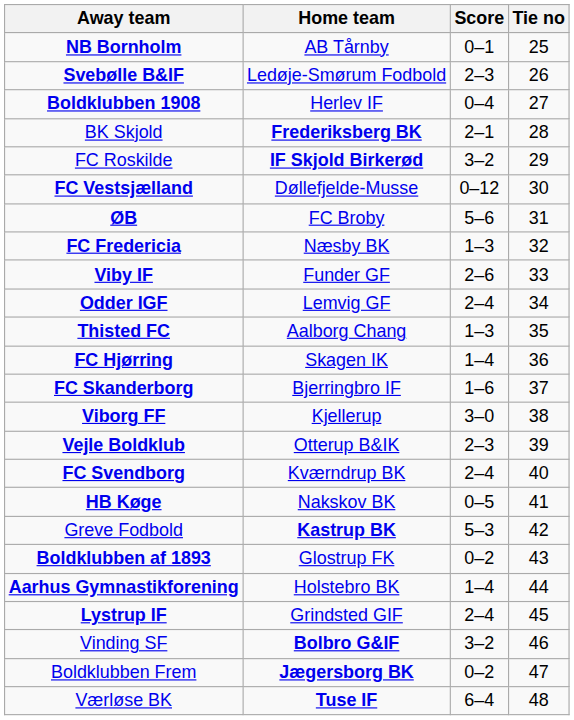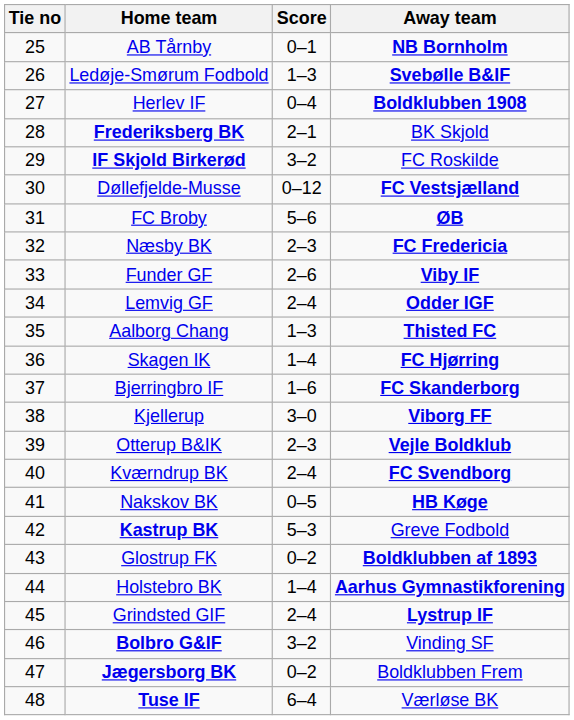 <table class="wikitable" style="text-align: center">
 <tr>
-<th>Away team</th>
+<th>Tie no</th>
 <th>Home team</th>
 <th>Score</th>
-<th>Tie no</th>
+<th>Away team</th>
 </tr>
 <tr>
-<td><strong><a href='#'>NB Bornholm</a></strong></td>
+<td>25</td>
 <td><a href='#'>AB Tårnby</a></td>
 <td>0–1</td>
-<td>25</td>
+<td><strong><a href='#'>NB Bornholm</a></strong></td>
 </tr>
 <tr>
+<td>26</td>
+<td><a href='#'>Ledøje-Smørum Fodbold</a></td>
+<td>1–3</td>
 <td><strong><a href='#'>Svebølle B&IF</a></strong></td>
-<td><a href='#'>Ledøje-Smørum Fodbold</a></td>
-<td>2–3</td>
-<td>26</td>
 </tr>
 <tr>
-<td><strong><a href='#'>Boldklubben 1908</a></strong></td>
+<td>27</td>
 <td><a href='#'>Herlev IF</a></td>
 <td>0–4</td>
-<td>27</td>
+<td><strong><a href='#'>Boldklubben 1908</a></strong></td>
 </tr>
 <tr>
-<td><a href='#'>BK Skjold</a></td>
+<td>28</td>
 <td><strong><a href='#'>Frederiksberg BK</a></strong></td>
 <td>2–1</td>
-<td>28</td>
+<td><a href='#'>BK Skjold</a></td>
 </tr>
 <tr>
-<td><a href='#'>FC Roskilde</a></td>
+<td>29</td>
 <td><strong><a href='#'>IF Skjold Birkerød</a></strong></td>
 <td>3–2</td>
-<td>29</td>
+<td><a href='#'>FC Roskilde</a></td>
 </tr>
 <tr>
-<td><strong><a href='#'>FC Vestsjælland</a></strong></td>
+<td>30</td>
 <td><a href='#'>Døllefjelde-Musse</a></td>
 <td>0–12</td>
-<td>30</td>
+<td><strong><a href='#'>FC Vestsjælland</a></strong></td>
 </tr>
 <tr>
-<td><strong><a href='#'>ØB</a></strong></td>
+<td>31</td>
 <td><a href='#'>FC Broby</a></td>
 <td>5–6</td>
-<td>31</td>
+<td><strong><a href='#'>ØB</a></strong></td>
 </tr>
 <tr>
+<td>32</td>
+<td><a href='#'>Næsby BK</a></td>
+<td>2–3</td>
 <td><strong><a href='#'>FC Fredericia</a></strong></td>
-<td><a href='#'>Næsby BK</a></td>
-<td>1–3</td>
-<td>32</td>
 </tr>
 <tr>
-<td><strong><a href='#'>Viby IF</a></strong></td>
+<td>33</td>
 <td><a href='#'>Funder GF</a></td>
 <td>2–6</td>
-<td>33</td>
+<td><strong><a href='#'>Viby IF</a></strong></td>
 </tr>
 <tr>
-<td><strong><a href='#'>Odder IGF</a></strong></td>
+<td>34</td>
 <td><a href='#'>Lemvig GF</a></td>
 <td>2–4</td>
-<td>34</td>
+<td><strong><a href='#'>Odder IGF</a></strong></td>
 </tr>
 <tr>
-<td><strong><a href='#'>Thisted FC</a></strong></td>
+<td>35</td>
 <td><a href='#'>Aalborg Chang</a></td>
 <td>1–3</td>
-<td>35</td>
+<td><strong><a href='#'>Thisted FC</a></strong></td>
 </tr>
 <tr>
-<td><strong><a href='#'>FC Hjørring</a></strong></td>
+<td>36</td>
 <td><a href='#'>Skagen IK</a></td>
 <td>1–4</td>
-<td>36</td>
+<td><strong><a href='#'>FC Hjørring</a></strong></td>
 </tr>
 <tr>
-<td><strong><a href='#'>FC Skanderborg</a></strong></td>
+<td>37</td>
 <td><a href='#'>Bjerringbro IF</a></td>
 <td>1–6</td>
-<td>37</td>
+<td><strong><a href='#'>FC Skanderborg</a></strong></td>
 </tr>
 <tr>
-<td><strong><a href='#'>Viborg FF</a></strong></td>
+<td>38</td>
 <td><a href='#'>Kjellerup</a></td>
 <td>3–0</td>
-<td>38</td>
+<td><strong><a href='#'>Viborg FF</a></strong></td>
 </tr>
 <tr>
-<td><strong><a href='#'>Vejle Boldklub</a></strong></td>
+<td>39</td>
 <td><a href='#'>Otterup B&IK</a></td>
 <td>2–3</td>
-<td>39</td>
+<td><strong><a href='#'>Vejle Boldklub</a></strong></td>
 </tr>
 <tr>
-<td><strong><a href='#'>FC Svendborg</a></strong></td>
+<td>40</td>
 <td><a href='#'>Kværndrup BK</a></td>
 <td>2–4</td>
-<td>40</td>
+<td><strong><a href='#'>FC Svendborg</a></strong></td>
 </tr>
 <tr>
-<td><strong><a href='#'>HB Køge</a></strong></td>
+<td>41</td>
 <td><a href='#'>Nakskov BK</a></td>
 <td>0–5</td>
-<td>41</td>
+<td><strong><a href='#'>HB Køge</a></strong></td>
 </tr>
 <tr>
-<td><a href='#'>Greve Fodbold</a></td>
+<td>42</td>
 <td><strong><a href='#'>Kastrup BK</a></strong></td>
 <td>5–3</td>
-<td>42</td>
+<td><a href='#'>Greve Fodbold</a></td>
 </tr>
 <tr>
-<td><strong><a href='#'>Boldklubben af 1893</a></strong></td>
+<td>43</td>
 <td><a href='#'>Glostrup FK</a></td>
 <td>0–2</td>
-<td>43</td>
+<td><strong><a href='#'>Boldklubben af 1893</a></strong></td>
 </tr>
 <tr>
-<td><strong><a href='#'>Aarhus Gymnastikforening</a></strong></td>
+<td>44</td>
 <td><a href='#'>Holstebro BK</a></td>
 <td>1–4</td>
-<td>44</td>
+<td><strong><a href='#'>Aarhus Gymnastikforening</a></strong></td>
 </tr>
 <tr>
-<td><strong><a href='#'>Lystrup IF</a></strong></td>
+<td>45</td>
 <td><a href='#'>Grindsted GIF</a></td>
 <td>2–4</td>
-<td>45</td>
+<td><strong><a href='#'>Lystrup IF</a></strong></td>
 </tr>
 <tr>
-<td><a href='#'>Vinding SF</a></td>
+<td>46</td>
 <td><strong><a href='#'>Bolbro G&IF</a></strong></td>
 <td>3–2</td>
-<td>46</td>
+<td><a href='#'>Vinding SF</a></td>
 </tr>
 <tr>
-<td><a href='#'>Boldklubben Frem</a></td>
+<td>47</td>
 <td><strong><a href='#'>Jægersborg BK</a></strong></td>
 <td>0–2</td>
-<td>47</td>
+<td><a href='#'>Boldklubben Frem</a></td>
 </tr>
 <tr>
-<td><a href='#'>Værløse BK</a></td>
+<td>48</td>
 <td><strong><a href='#'>Tuse IF</a></strong></td>
 <td>6–4</td>
-<td>48</td>
+<td><a href='#'>Værløse BK</a></td>
 </tr>
 </table>
